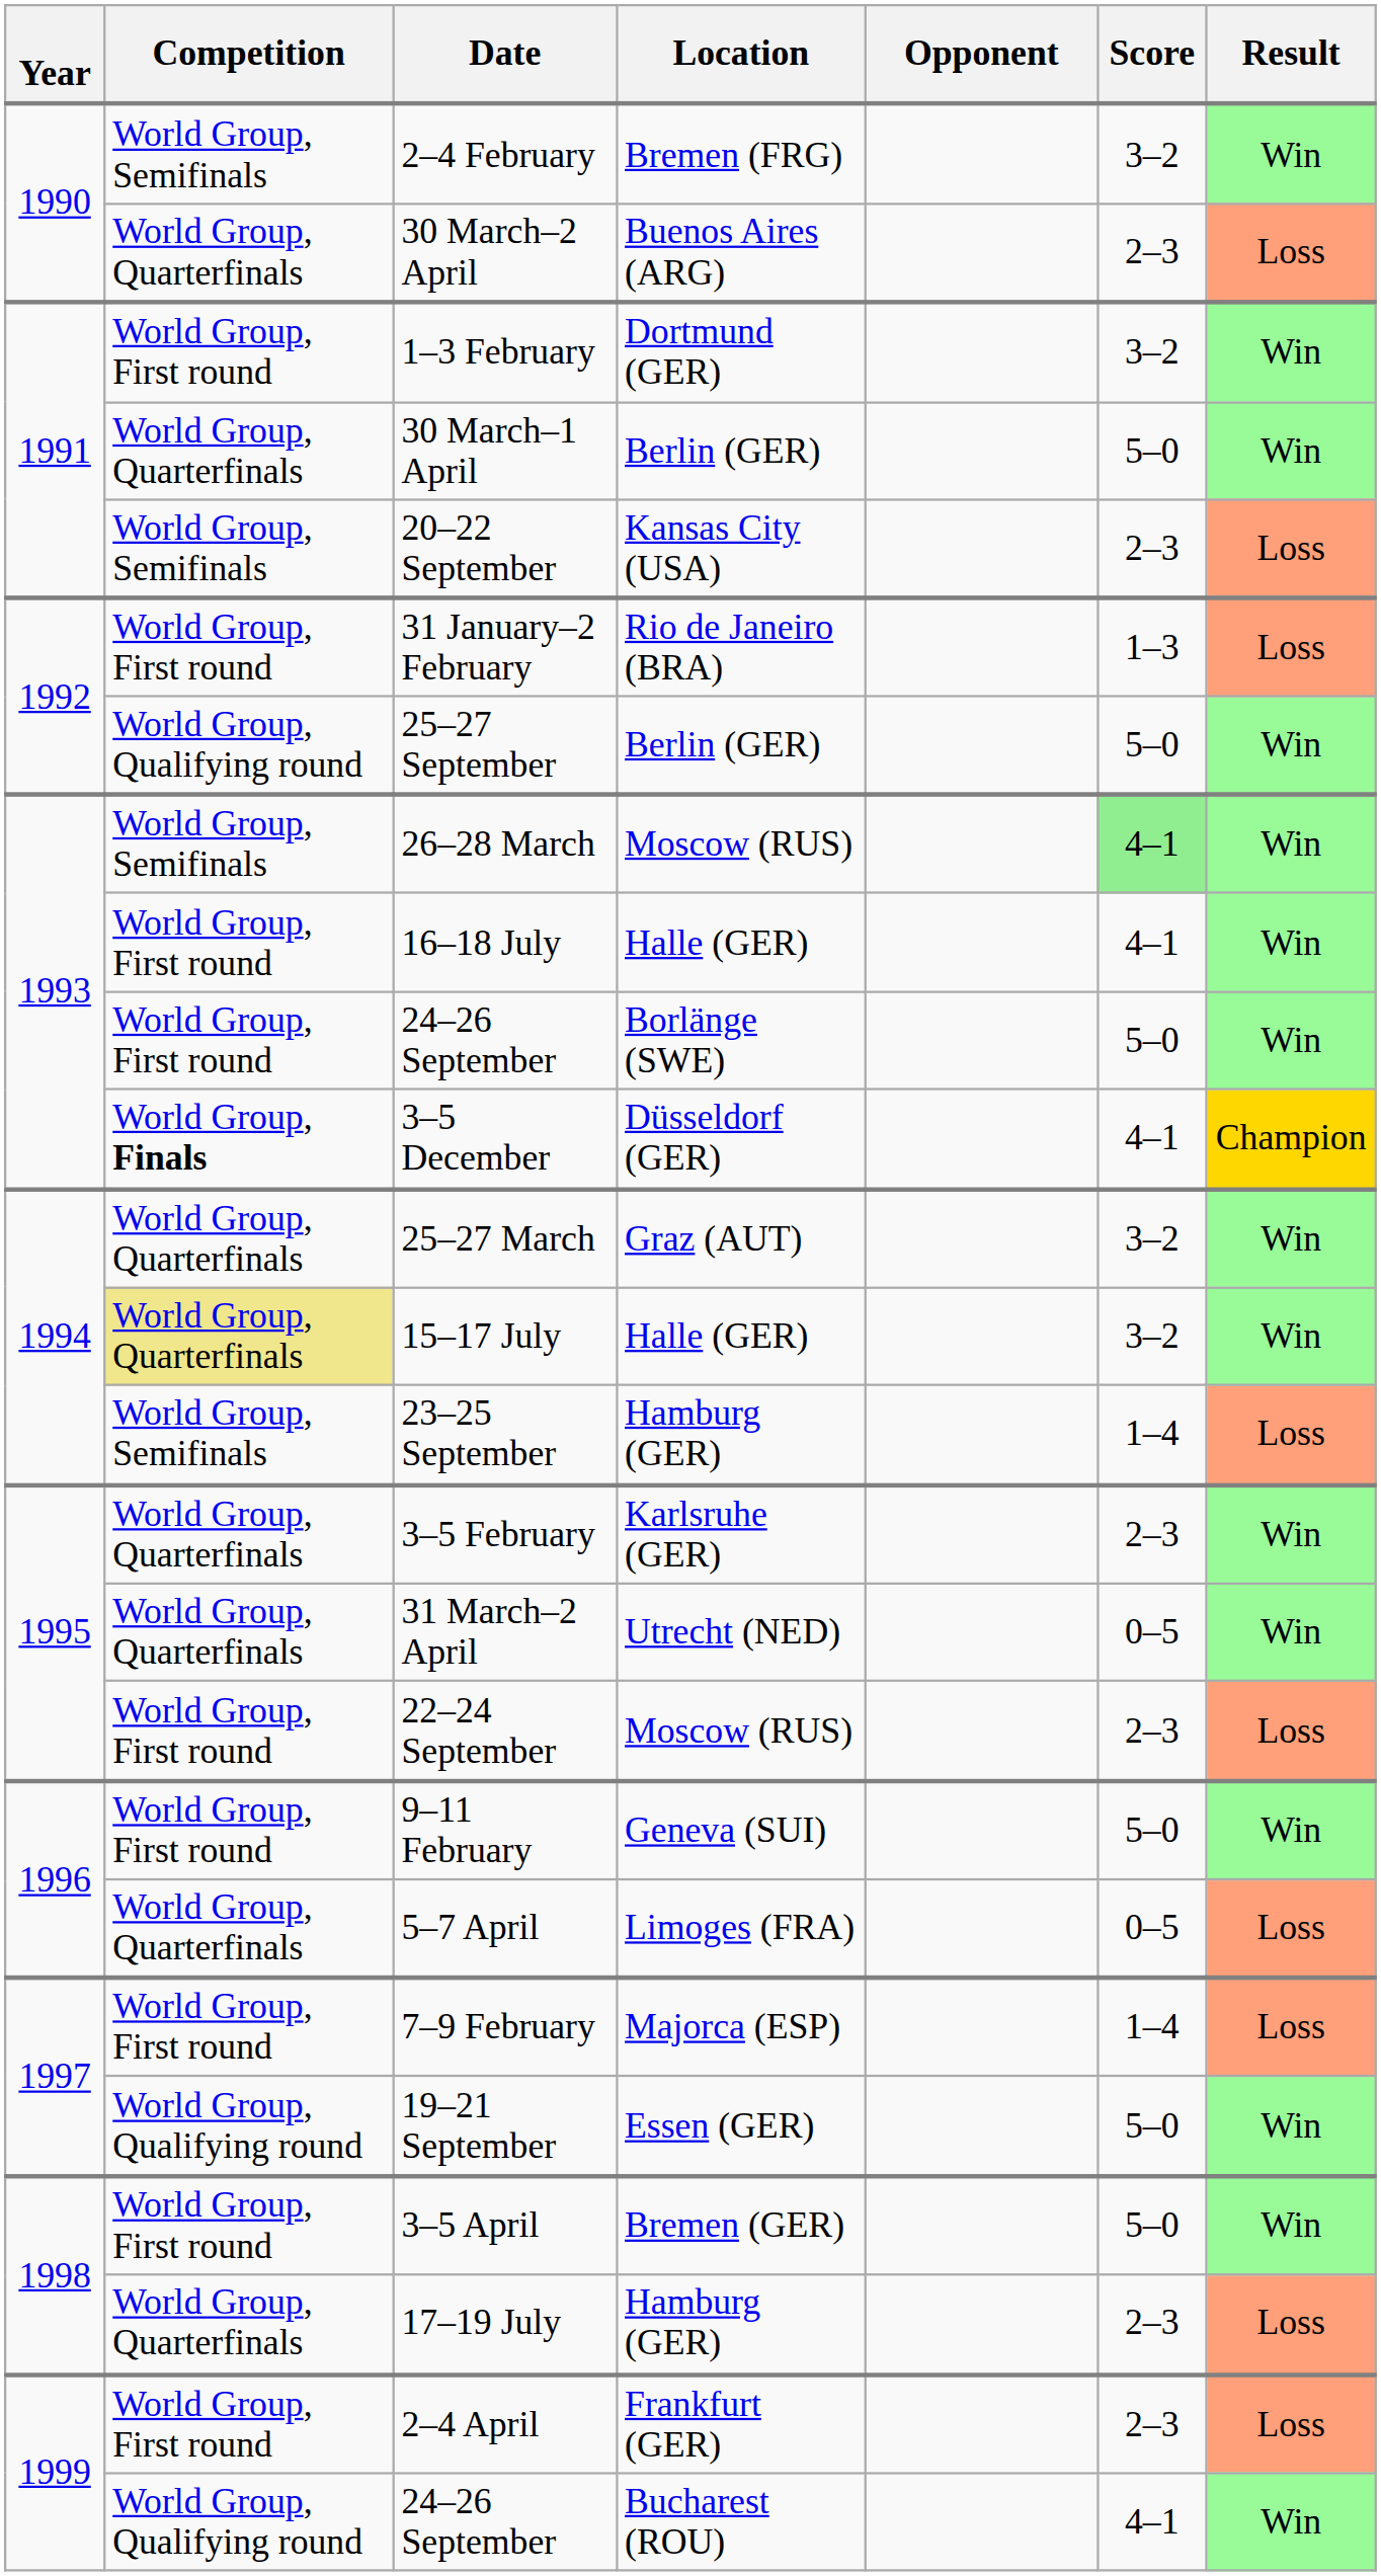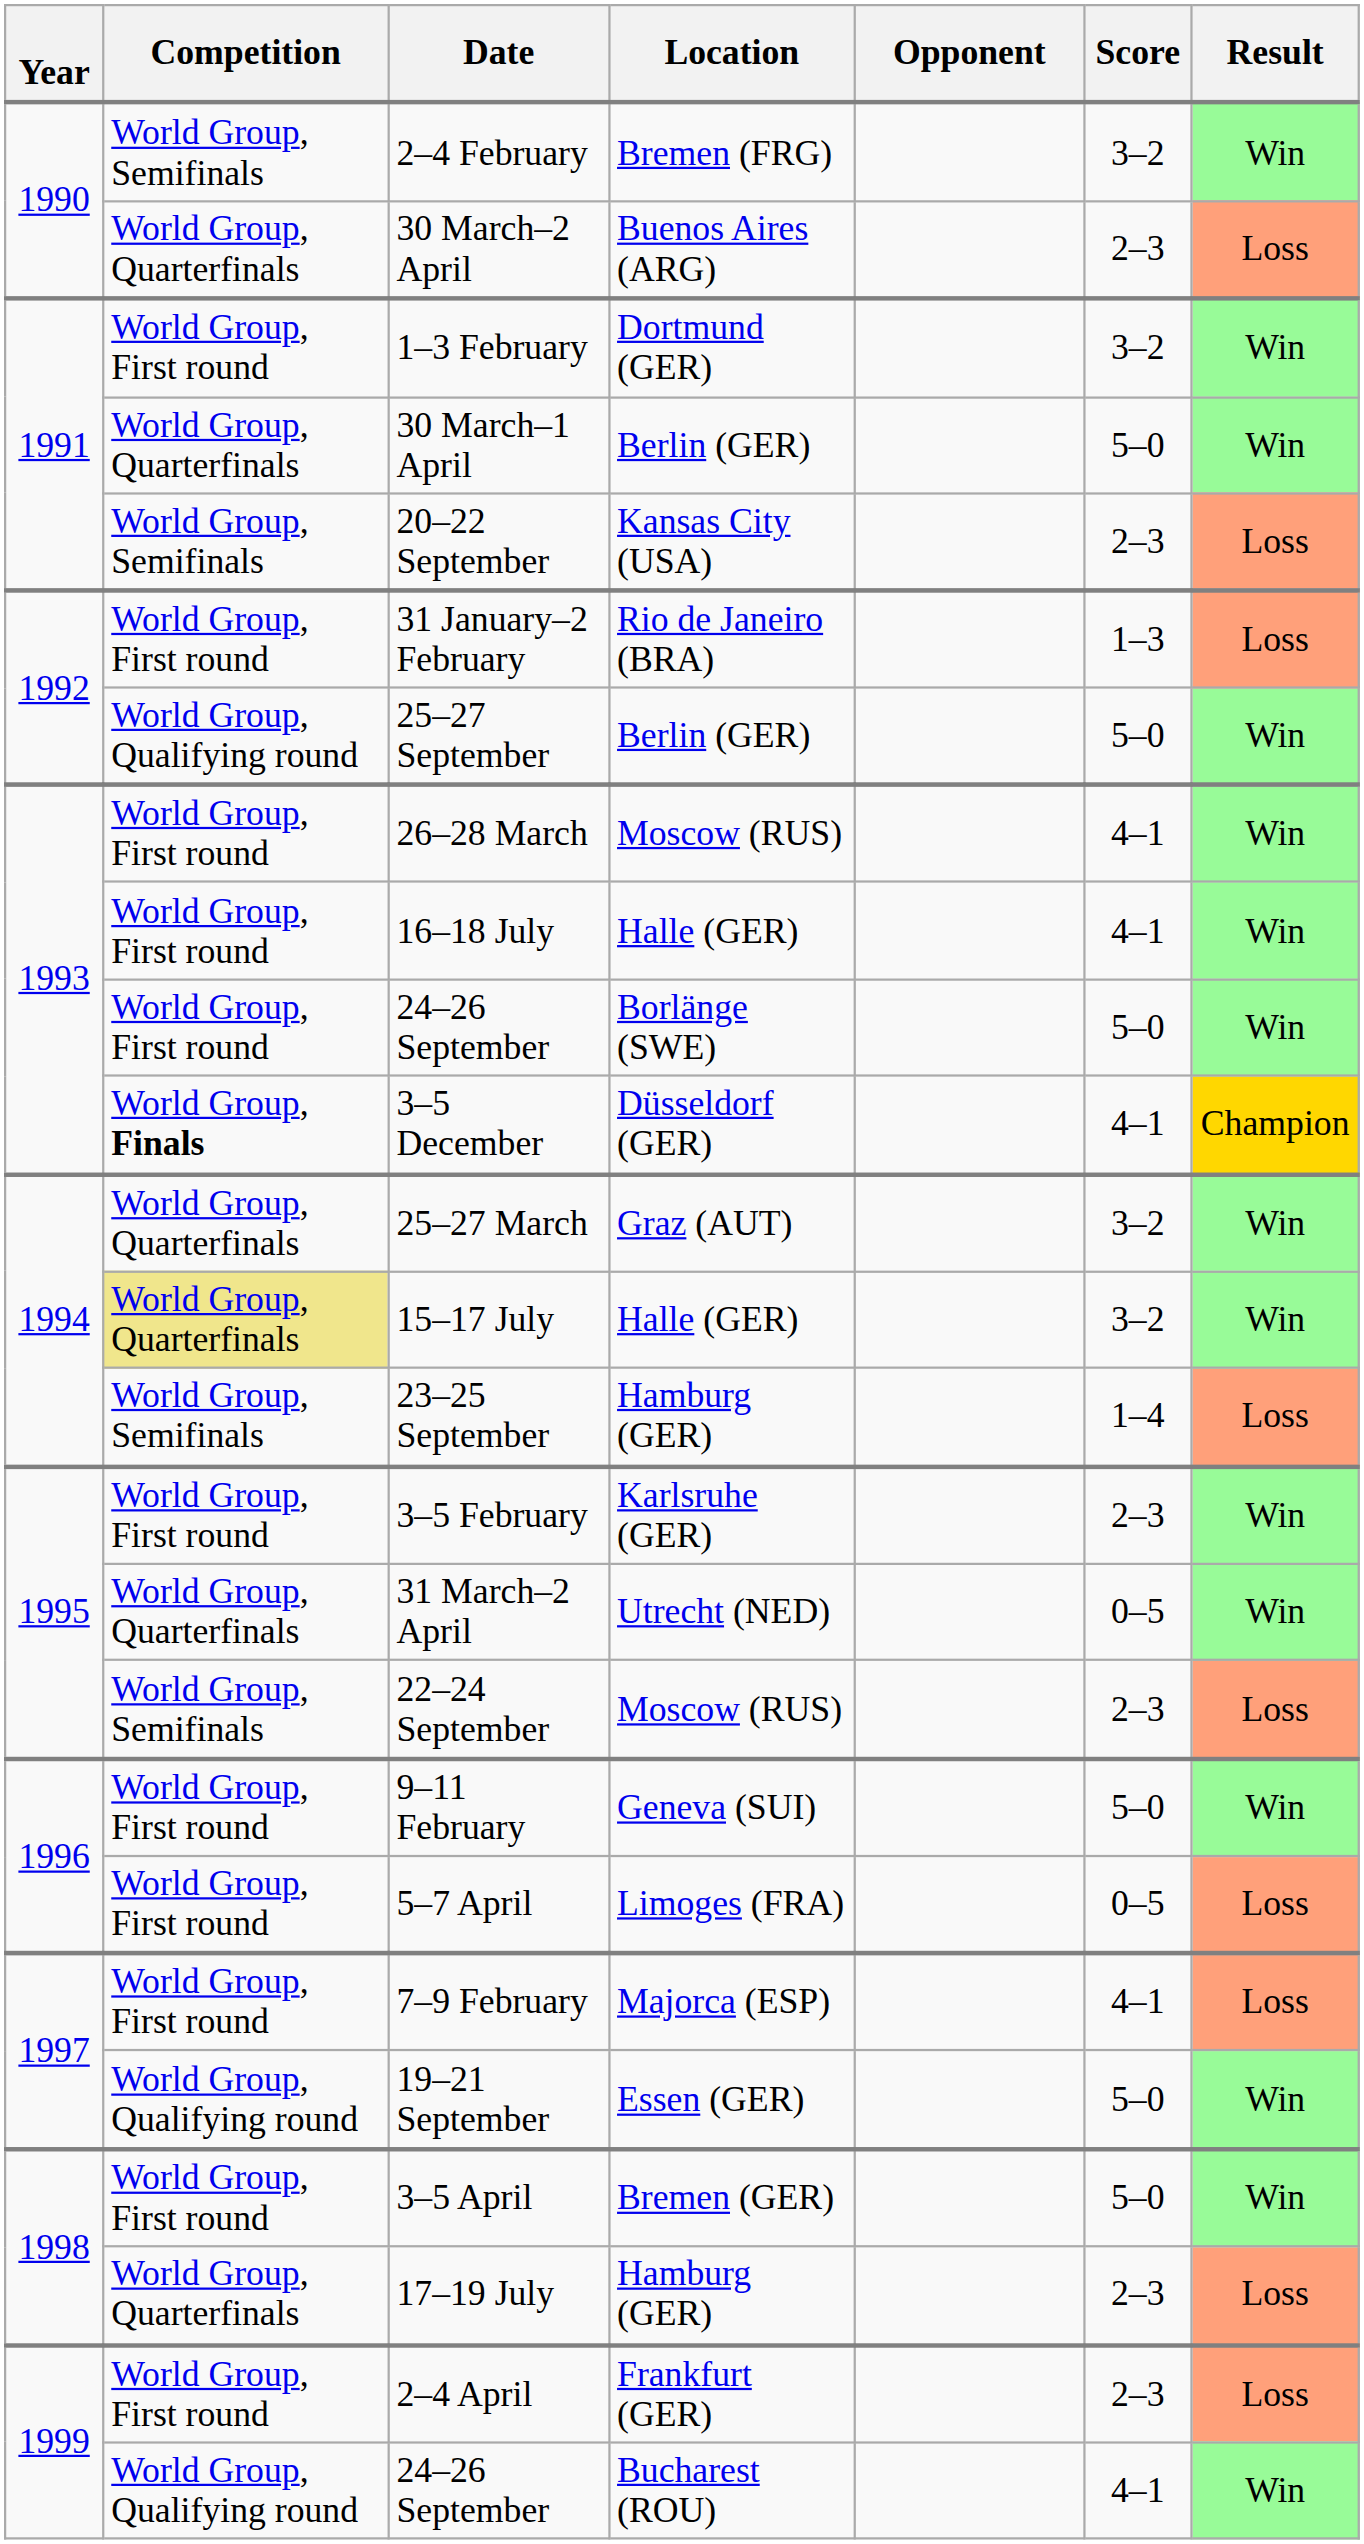 <table class="wikitable collapsible collapsed nowrap">
 <tr>
 <th width="50"><br> Year</th>
 <th width="225">Competition</th>
 <th width="160">Date</th>
 <th width="200">Location</th>
 <th width="175">Opponent</th>
 <th width="50">Score</th>
 <th width="70">Result</th>
 </tr>
 <tr style="border-top:2px solid gray;">
 <td align="center" rowspan="2"><a href='#'>1990</a></td>
 <td><a href='#'>World Group</a>, Semifinals</td>
 <td>2–4 February</td>
 <td><a href='#'>Bremen</a> (FRG)</td>
 <td></td>
 <td align="center">3–2</td>
 <td align="center" bgcolor="#98FB98">Win</td>
 </tr>
 <tr>
 <td><a href='#'>World Group</a>, Quarterfinals</td>
 <td>30 March–2 April</td>
 <td><a href='#'>Buenos Aires</a> (ARG)</td>
 <td></td>
 <td align="center">2–3</td>
 <td align="center" bgcolor="#FFA07A">Loss</td>
 </tr>
 <tr style="border-top:2px solid gray;">
 <td align="center" rowspan="3"><a href='#'>1991</a></td>
 <td><a href='#'>World Group</a>, First round</td>
 <td>1–3 February</td>
 <td><a href='#'>Dortmund</a> (GER)</td>
 <td></td>
 <td align="center">3–2</td>
 <td align="center" bgcolor="#98FB98">Win</td>
 </tr>
 <tr>
 <td><a href='#'>World Group</a>, Quarterfinals</td>
 <td>30 March–1 April</td>
 <td><a href='#'>Berlin</a> (GER)</td>
 <td></td>
 <td align="center">5–0</td>
 <td align="center" bgcolor="#98FB98">Win</td>
 </tr>
 <tr>
 <td><a href='#'>World Group</a>, Semifinals</td>
 <td>20–22 September</td>
 <td><a href='#'>Kansas City</a> (USA)</td>
 <td></td>
 <td align="center">2–3</td>
 <td align="center" bgcolor="#FFA07A">Loss</td>
 </tr>
 <tr>
 </tr>
 <tr style="border-top:2px solid gray;">
 <td align="center" rowspan="2"><a href='#'>1992</a></td>
 <td><a href='#'>World Group</a>, First round</td>
 <td>31 January–2 February</td>
 <td><a href='#'>Rio de Janeiro</a> (BRA)</td>
 <td></td>
 <td align="center">1–3</td>
 <td align="center" bgcolor="#FFA07A">Loss</td>
 </tr>
 <tr>
 <td><a href='#'>World Group</a>, Qualifying round</td>
 <td>25–27 September</td>
 <td><a href='#'>Berlin</a> (GER)</td>
 <td></td>
 <td align="center">5–0</td>
 <td align="center" bgcolor="#98FB98">Win</td>
 </tr>
 <tr>
 </tr>
 <tr style="border-top:2px solid gray;">
 <td align="center" rowspan="4"><a href='#'>1993</a></td>
-<td><a href='#'>World Group</a>, Semifinals</td>
+<td><a href='#'>World Group</a>, First round</td>
 <td>26–28 March</td>
 <td><a href='#'>Moscow</a> (RUS)</td>
 <td></td>
-<td align="center" style="background: lightgreen;">4–1</td>
+<td align="center">4–1</td>
 <td align="center" bgcolor="#98FB98">Win</td>
 </tr>
 <tr>
 <td><a href='#'>World Group</a>, First round</td>
 <td>16–18 July</td>
 <td><a href='#'>Halle</a> (GER)</td>
 <td></td>
 <td align="center">4–1</td>
 <td align="center" bgcolor="#98FB98">Win</td>
 </tr>
 <tr>
 <td><a href='#'>World Group</a>, First round</td>
 <td>24–26 September</td>
 <td><a href='#'>Borlänge</a> (SWE)</td>
 <td></td>
 <td align="center">5–0</td>
 <td align="center" bgcolor="#98FB98">Win</td>
 </tr>
 <tr>
 <td><a href='#'>World Group</a>, <strong>Finals</strong></td>
 <td>3–5 December</td>
 <td><a href='#'>Düsseldorf</a> (GER)</td>
 <td></td>
 <td align="center">4–1</td>
 <td align="center" bgcolor="gold">Champion</td>
 </tr>
 <tr style="border-top:2px solid gray;">
 <td align="center" rowspan="3"><a href='#'>1994</a></td>
 <td><a href='#'>World Group</a>, Quarterfinals</td>
 <td>25–27 March</td>
 <td><a href='#'>Graz</a> (AUT)</td>
 <td></td>
 <td align="center">3–2</td>
 <td align="center" bgcolor="#98FB98">Win</td>
 </tr>
 <tr>
 <td style="background: khaki;"><a href='#'>World Group</a>, Quarterfinals</td>
 <td>15–17 July</td>
 <td><a href='#'>Halle</a> (GER)</td>
 <td></td>
 <td align="center">3–2</td>
 <td align="center" bgcolor="#98FB98">Win</td>
 </tr>
 <tr>
 <td><a href='#'>World Group</a>, Semifinals</td>
 <td>23–25 September</td>
 <td><a href='#'>Hamburg</a> (GER)</td>
 <td></td>
 <td align="center">1–4</td>
 <td align="center" bgcolor="#FFA07A">Loss</td>
 </tr>
 <tr style="border-top:2px solid gray;">
 <td align="center" rowspan="3"><a href='#'>1995</a></td>
-<td><a href='#'>World Group</a>, Quarterfinals</td>
+<td><a href='#'>World Group</a>, First round</td>
 <td>3–5 February</td>
 <td><a href='#'>Karlsruhe</a> (GER)</td>
 <td></td>
 <td align="center">2–3</td>
 <td align="center" bgcolor="#98FB98">Win</td>
 </tr>
 <tr>
 <td><a href='#'>World Group</a>, Quarterfinals</td>
 <td>31 March–2 April</td>
 <td><a href='#'>Utrecht</a> (NED)</td>
 <td></td>
 <td align="center">0–5</td>
 <td align="center" bgcolor="#98FB98">Win</td>
 </tr>
 <tr>
-<td><a href='#'>World Group</a>, First round</td>
+<td><a href='#'>World Group</a>, Semifinals</td>
 <td>22–24 September</td>
 <td><a href='#'>Moscow</a> (RUS)</td>
 <td></td>
 <td align="center">2–3</td>
 <td align="center" bgcolor="#FFA07A">Loss</td>
 </tr>
 <tr style="border-top:2px solid gray;">
 <td align="center" rowspan="2"><a href='#'>1996</a></td>
 <td><a href='#'>World Group</a>, First round</td>
 <td>9–11 February</td>
 <td><a href='#'>Geneva</a> (SUI)</td>
 <td></td>
 <td align="center">5–0</td>
 <td align="center" bgcolor="#98FB98">Win</td>
 </tr>
 <tr>
-<td><a href='#'>World Group</a>, Quarterfinals</td>
+<td><a href='#'>World Group</a>, First round</td>
 <td>5–7 April</td>
 <td><a href='#'>Limoges</a> (FRA)</td>
 <td></td>
 <td align="center">0–5</td>
 <td align="center" bgcolor="#FFA07A">Loss</td>
 </tr>
 <tr>
 </tr>
 <tr style="border-top:2px solid gray;">
 <td align="center" rowspan="2"><a href='#'>1997</a></td>
 <td><a href='#'>World Group</a>, First round</td>
 <td>7–9 February</td>
 <td><a href='#'>Majorca</a> (ESP)</td>
 <td></td>
-<td align="center">1–4</td>
+<td align="center">4–1</td>
 <td align="center" bgcolor="#FFA07A">Loss</td>
 </tr>
 <tr>
 <td><a href='#'>World Group</a>, Qualifying round</td>
 <td>19–21 September</td>
 <td><a href='#'>Essen</a> (GER)</td>
 <td></td>
 <td align="center">5–0</td>
 <td align="center" bgcolor="#98FB98">Win</td>
 </tr>
 <tr style="border-top:2px solid gray;">
 <td align="center" rowspan="2"><a href='#'>1998</a></td>
 <td><a href='#'>World Group</a>, First round</td>
 <td>3–5 April</td>
 <td><a href='#'>Bremen</a> (GER)</td>
 <td></td>
 <td align="center">5–0</td>
 <td align="center" bgcolor="#98FB98">Win</td>
 </tr>
 <tr>
 <td><a href='#'>World Group</a>, Quarterfinals</td>
 <td>17–19 July</td>
 <td><a href='#'>Hamburg</a> (GER)</td>
 <td></td>
 <td align="center">2–3</td>
 <td align="center" bgcolor="#FFA07A">Loss</td>
 </tr>
 <tr style="border-top:2px solid gray;">
 <td align="center" rowspan="2"><a href='#'>1999</a></td>
 <td><a href='#'>World Group</a>, First round</td>
 <td>2–4 April</td>
 <td><a href='#'>Frankfurt</a> (GER)</td>
 <td></td>
 <td align="center">2–3</td>
 <td align="center" bgcolor="#FFA07A">Loss</td>
 </tr>
 <tr>
 <td><a href='#'>World Group</a>, Qualifying round</td>
 <td>24–26 September</td>
 <td><a href='#'>Bucharest</a> (ROU)</td>
 <td></td>
 <td align="center">4–1</td>
 <td align="center" bgcolor="#98FB98">Win</td>
 </tr>
 </table>
